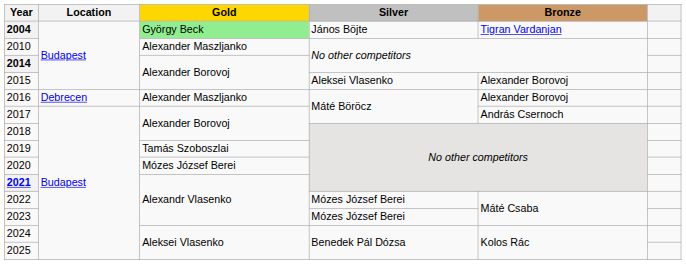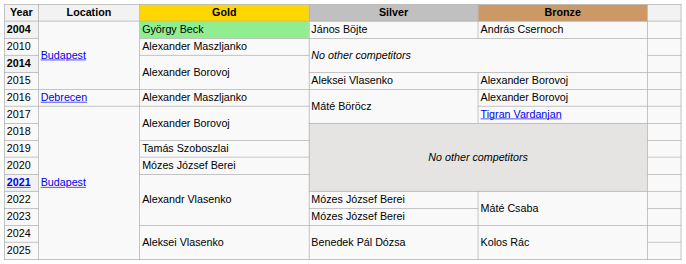 <table class="wikitable unsortable" style="text-align:left; width:80%">
 <tr>
 <th scope="col" style="text-align:center; width:5%">Year</th>
 <th scope="col" style="text-align:center; width:15%">Location</th>
 <td scope="col" style="text-align:center; width:25%; background:gold"><strong>Gold</strong></td>
 <td scope="col" style="text-align:center; width:25%; background:silver"><strong>Silver</strong></td>
 <td scope="col" style="text-align:center; width:25%; background:#c96"><strong>Bronze</strong></td>
 <th scope="col" style="text-align:center; width:5%"></th>
 </tr>
 <tr>
 <th scope="row" style="text-align:left">2004</th>
 <td rowspan="4"><a href='#'>Budapest</a></td>
 <td style="background: lightgreen;">György Beck</td>
 <td>János Böjte</td>
-<td><a href='#'>Tigran Vardanjan</a></td>
+<td>András Csernoch</td>
 <td></td>
 </tr>
 <tr>
 <td>2010</td>
 <td>Alexander Maszljanko</td>
 <td colspan="2" rowspan="2"><em>No other competitors</em></td>
 <td></td>
 </tr>
 <tr>
 <th scope="row" style="text-align:left">2014</th>
 <td rowspan="2">Alexander Borovoj</td>
 <td></td>
 </tr>
 <tr>
 <td>2015</td>
 <td>Aleksei Vlasenko</td>
 <td>Alexander Borovoj</td>
 <td></td>
 </tr>
 <tr>
 <td>2016</td>
 <td><a href='#'>Debrecen</a></td>
 <td>Alexander Maszljanko</td>
 <td rowspan="2">Máté Böröcz</td>
 <td>Alexander Borovoj</td>
 <td></td>
 </tr>
 <tr>
 <td>2017</td>
 <td rowspan="9"><a href='#'>Budapest</a></td>
 <td rowspan="2">Alexander Borovoj</td>
-<td>András Csernoch</td>
+<td><a href='#'>Tigran Vardanjan</a></td>
 <td></td>
 </tr>
 <tr>
 <td>2018</td>
 <td colspan="2" rowspan="4" align="center" bgcolor="e5e4e2"><em>No other competitors</em></td>
 <td></td>
 </tr>
 <tr>
 <td>2019</td>
 <td>Tamás Szoboszlai</td>
 <td></td>
 </tr>
 <tr>
 <td>2020</td>
 <td>Mózes József Berei</td>
 <td></td>
 </tr>
 <tr>
 <th scope="row" style="text-align:left"><a href='#'>2021</a></th>
 <td rowspan="3">Alexandr Vlasenko</td>
 <td></td>
 </tr>
 <tr>
 <td>2022</td>
 <td>Mózes József Berei</td>
 <td rowspan="2">Máté Csaba</td>
 <td></td>
 </tr>
 <tr>
 <td>2023</td>
 <td>Mózes József Berei</td>
 <td></td>
 </tr>
 <tr>
 <td>2024</td>
 <td rowspan=2>Aleksei Vlasenko</td>
 <td rowspan=2>Benedek Pál Dózsa</td>
 <td rowspan=2>Kolos Rác</td>
 <td></td>
 </tr>
 <tr>
 <td>2025</td>
 <td></td>
 </tr>
 </table>
